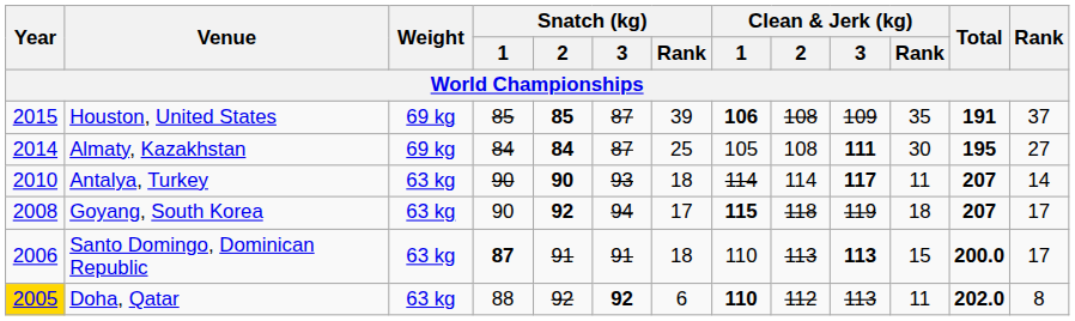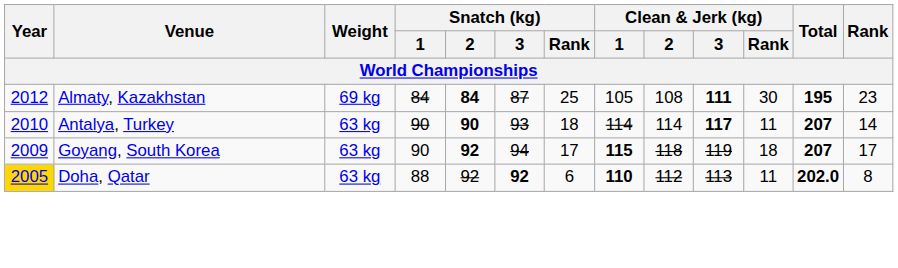 <table class = "wikitable" style="text-align:center;">
 <tr>
 <th rowspan=2 width=40>Year</th>
 <th rowspan=2 width=250>Venue</th>
 <th rowspan=2 width=60>Weight</th>
 <th colspan=4>Snatch (kg)</th>
 <th colspan=4>Clean & Jerk (kg)</th>
 <th rowspan=2 width=40>Total</th>
 <th rowspan=2 width=40>Rank</th>
 </tr>
 <tr>
 <th width=40>1</th>
 <th width=40>2</th>
 <th width=40>3</th>
 <th width=40>Rank</th>
 <th width=40>1</th>
 <th width=40>2</th>
 <th width=40>3</th>
 <th width=40>Rank</th>
 </tr>
 <tr>
 <th colspan=13><a href='#'>World Championships</a></th>
 </tr>
 <tr>
-<td><a href='#'>2015</a></td>
-<td align=left> <a href='#'>Houston</a>, <a href='#'>United States</a></td>
-<td><a href='#'>69 kg</a></td>
-<td><s>85</s></td>
-<td><strong>85</strong></td>
-<td><s>87</s></td>
-<td>39</td>
-<td><strong>106</strong></td>
-<td><s>108</s></td>
-<td><s>109</s></td>
-<td>35</td>
-<td><strong>191</strong></td>
-<td>37</td>
-</tr>
-<tr>
-<td><a href='#'>2014</a></td>
+<td><a href='#'>2012</a></td>
 <td align=left> <a href='#'>Almaty</a>, <a href='#'>Kazakhstan</a></td>
 <td><a href='#'>69 kg</a></td>
 <td><s> 84</s></td>
 <td><strong>84</strong></td>
 <td><s> 87</s></td>
 <td>25</td>
 <td>105</td>
 <td>108</td>
 <td><strong>111</strong></td>
 <td>30</td>
 <td><strong>195</strong></td>
-<td>27</td>
+<td>23</td>
 </tr>
 <tr>
 <td><a href='#'>2010</a></td>
 <td align=left> <a href='#'>Antalya</a>, <a href='#'>Turkey</a></td>
 <td><a href='#'>63 kg</a></td>
 <td><s>90</s></td>
 <td><strong>90</strong></td>
 <td><s>93</s></td>
 <td>18</td>
 <td><s>114</s></td>
 <td>114</td>
 <td><strong>117</strong></td>
 <td>11</td>
 <td><strong>207</strong></td>
 <td>14</td>
 </tr>
 <tr>
-<td><a href='#'>2008</a></td>
+<td><a href='#'>2009</a></td>
 <td align=left> <a href='#'>Goyang</a>, <a href='#'>South Korea</a></td>
 <td><a href='#'>63 kg</a></td>
 <td>90</td>
 <td><strong>92</strong></td>
 <td><s> 94</s></td>
 <td>17</td>
 <td><strong>115</strong></td>
 <td><s>118</s></td>
 <td><s>119</s></td>
 <td>18</td>
 <td><strong>207</strong></td>
-<td>17</td>
-</tr>
-<tr>
-<td><a href='#'>2006</a></td>
-<td align=left> <a href='#'>Santo Domingo</a>, <a href='#'>Dominican Republic</a></td>
-<td><a href='#'>63 kg</a></td>
-<td><strong>87</strong></td>
-<td><s> 91</s></td>
-<td><s> 91</s></td>
-<td>18</td>
-<td>110</td>
-<td><s>113</s></td>
-<td><strong>113</strong></td>
-<td>15</td>
-<td><strong>200.0</strong></td>
 <td>17</td>
 </tr>
 <tr>
 <td style="background: gold;"><a href='#'>2005</a></td>
 <td align=left> <a href='#'>Doha</a>, <a href='#'>Qatar</a></td>
 <td><a href='#'>63 kg</a></td>
 <td>88</td>
 <td><s> 92</s></td>
 <td><strong>92</strong></td>
 <td>6</td>
 <td><strong>110</strong></td>
 <td><s>112</s></td>
 <td><s>113</s></td>
 <td>11</td>
 <td><strong>202.0</strong></td>
 <td>8</td>
 </tr>
 </table>
